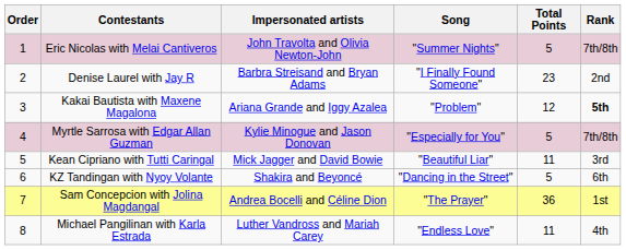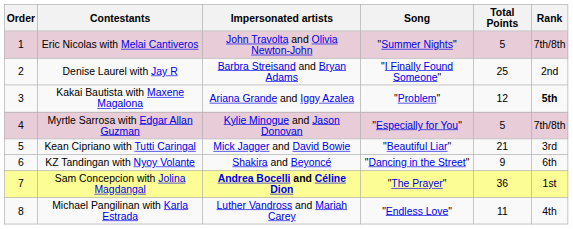 <table class="wikitable" style="text-align:center; line-height:17px; width:auto;">
 <tr>
 <th>Order</th>
 <th>Contestants</th>
 <th>Impersonated artists</th>
 <th>Song</th>
 <th>Total Points</th>
 <th>Rank</th>
 </tr>
 <tr>
 <td style="background:#E8CCD7;">1</td>
 <td style="background:#E8CCD7;">Eric Nicolas with <a href='#'>Melai Cantiveros</a></td>
 <td style="background:#E8CCD7;"><a href='#'>John Travolta</a> and <a href='#'>Olivia Newton-John</a></td>
 <td style="background:#E8CCD7;">"<a href='#'>Summer Nights</a>"</td>
 <td style="background:#E8CCD7;">5</td>
 <td style="background:#E8CCD7;">7th/8th</td>
 </tr>
 <tr>
 <td>2</td>
 <td>Denise Laurel with <a href='#'>Jay R</a></td>
 <td><a href='#'>Barbra Streisand</a> and <a href='#'>Bryan Adams</a></td>
 <td>"<a href='#'>I Finally Found Someone</a>"</td>
-<td>23</td>
+<td>25</td>
 <td>2nd</td>
 </tr>
 <tr>
 <td>3</td>
 <td>Kakai Bautista with <a href='#'>Maxene Magalona</a></td>
 <td><a href='#'>Ariana Grande</a> and <a href='#'>Iggy Azalea</a></td>
 <td>"<a href='#'>Problem</a>"</td>
 <td>12</td>
 <td><strong>5th</strong></td>
 </tr>
 <tr>
 <td style="background:#E8CCD7;">4</td>
 <td style="background:#E8CCD7;">Myrtle Sarrosa with <a href='#'>Edgar Allan Guzman</a></td>
 <td style="background:#E8CCD7;"><a href='#'>Kylie Minogue</a> and <a href='#'>Jason Donovan</a></td>
 <td style="background:#E8CCD7;">"<a href='#'>Especially for You</a>"</td>
 <td style="background:#E8CCD7;">5</td>
 <td style="background:#E8CCD7;">7th/8th</td>
 </tr>
 <tr>
 <td>5</td>
 <td>Kean Cipriano with <a href='#'>Tutti Caringal</a></td>
 <td><a href='#'>Mick Jagger</a> and <a href='#'>David Bowie</a></td>
 <td>"<a href='#'>Beautiful Liar</a>"</td>
-<td>11</td>
+<td>21</td>
 <td>3rd</td>
 </tr>
 <tr>
 <td>6</td>
 <td>KZ Tandingan with <a href='#'>Nyoy Volante</a></td>
 <td><a href='#'>Shakira</a> and <a href='#'>Beyoncé</a></td>
 <td>"<a href='#'>Dancing in the Street</a>"</td>
-<td>5</td>
+<td>9</td>
 <td>6th</td>
 </tr>
 <tr>
 <td style="background:#FDFD96;">7</td>
 <td style="background:#FDFD96;">Sam Concepcion with <a href='#'>Jolina Magdangal</a></td>
-<td style="background:#FDFD96;"><a href='#'>Andrea Bocelli</a> and <a href='#'>Céline Dion</a></td>
+<td style="background:#FDFD96;"><strong><a href='#'>Andrea Bocelli</a> and <a href='#'>Céline Dion</a></strong></td>
 <td style="background:#FDFD96;">"<a href='#'>The Prayer</a>"</td>
 <td style="background:#FDFD96;">36</td>
 <td style="background:#FDFD96;">1st</td>
 </tr>
 <tr>
 <td>8</td>
 <td>Michael Pangilinan with <a href='#'>Karla Estrada</a></td>
 <td><a href='#'>Luther Vandross</a> and <a href='#'>Mariah Carey</a></td>
 <td>"<a href='#'>Endless Love</a>"</td>
 <td>11</td>
 <td>4th</td>
 </tr>
 </table>
